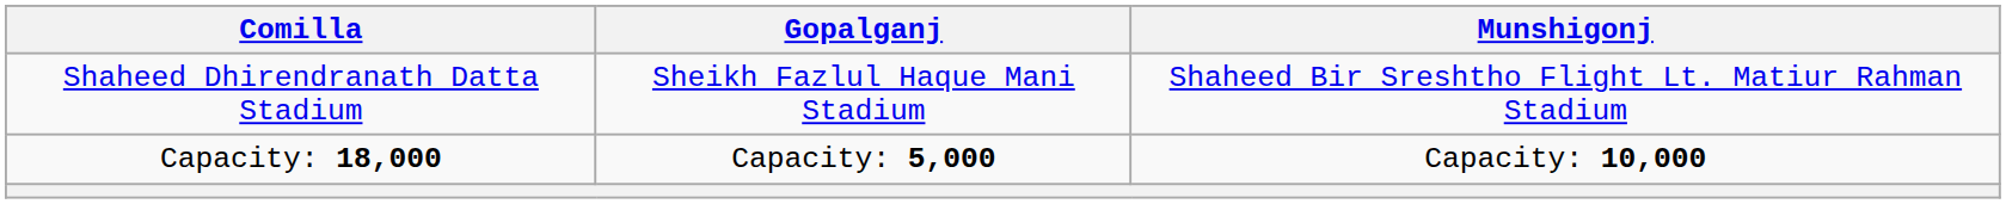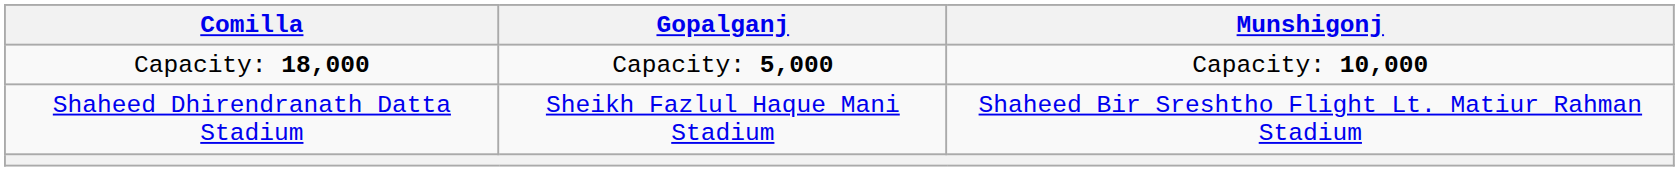 <table class="wikitable" style="margin:1em auto; text-align:center;">
 <tr>
 <th><a href='#'>Comilla</a></th>
 <th><a href='#'>Gopalganj</a></th>
 <th><a href='#'>Munshigonj</a></th>
 </tr>
 <tr>
+<td>Capacity: <strong>18,000</strong></td>
+<td>Capacity: <strong>5,000</strong></td>
+<td>Capacity: <strong>10,000</strong></td>
+</tr>
+<tr>
 <td><a href='#'>Shaheed Dhirendranath Datta Stadium</a></td>
 <td><a href='#'>Sheikh Fazlul Haque Mani Stadium</a></td>
 <td><a href='#'>Shaheed Bir Sreshtho Flight Lt. Matiur Rahman Stadium</a></td>
 </tr>
 <tr>
-<td>Capacity: <strong>18,000</strong></td>
-<td>Capacity: <strong>5,000</strong></td>
-<td>Capacity: <strong>10,000</strong></td>
-</tr>
-<tr>
 <th colspan=3 rowspan=4 text-align="center"></th>
 </tr>
 </table>
